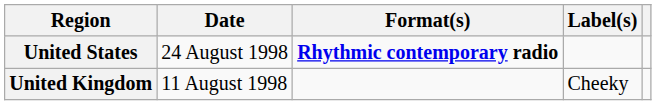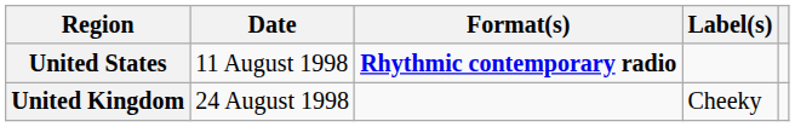 <table class="wikitable plainrowheaders">
 <tr>
 <th scope="col">Region</th>
 <th scope="col">Date</th>
 <th scope="col">Format(s)</th>
 <th scope="col">Label(s)</th>
 <th scope="col"></th>
 </tr>
 <tr>
 <th scope="row">United States</th>
-<td>24 August 1998</td>
+<td>11 August 1998</td>
 <td><strong><a href='#'>Rhythmic contemporary</a> radio</strong></td>
 <td></td>
 <td></td>
 </tr>
 <tr>
 <th scope="row">United Kingdom</th>
-<td>11 August 1998</td>
+<td>24 August 1998</td>
 <td></td>
 <td>Cheeky</td>
 <td></td>
 </tr>
 </table>
